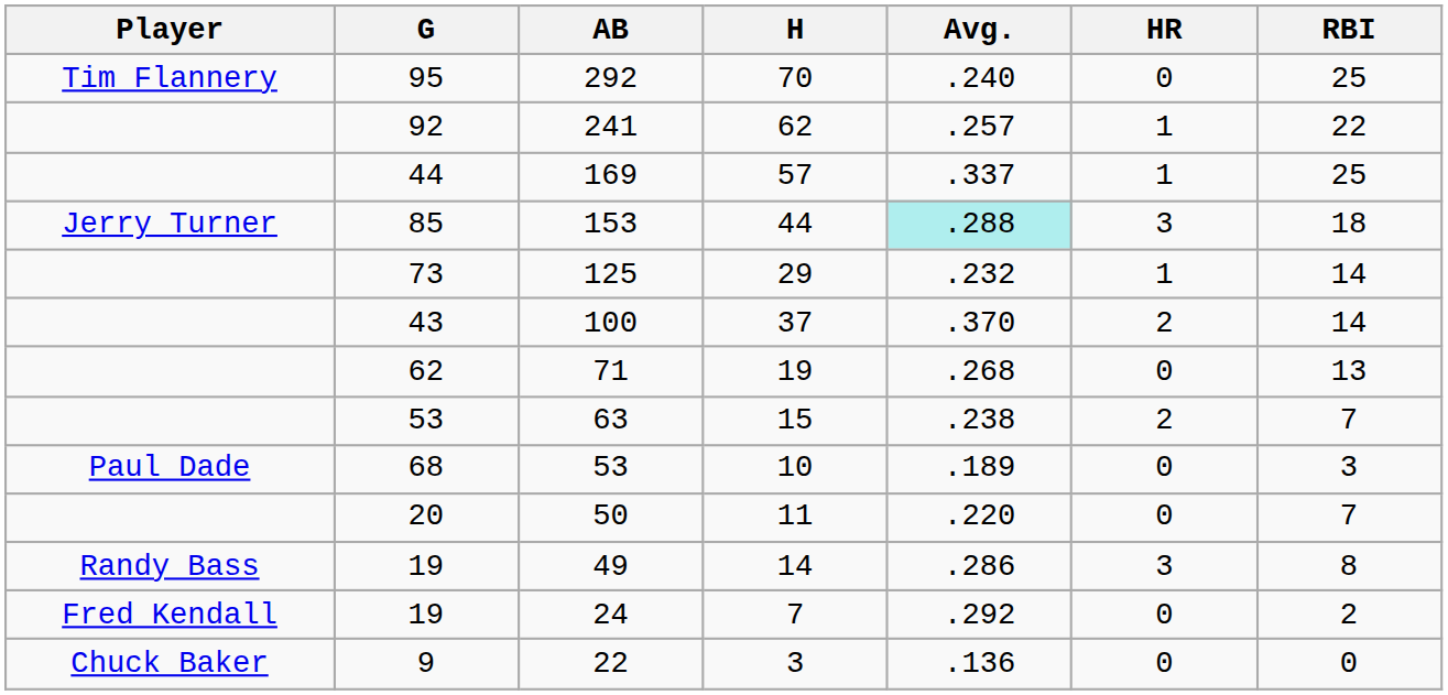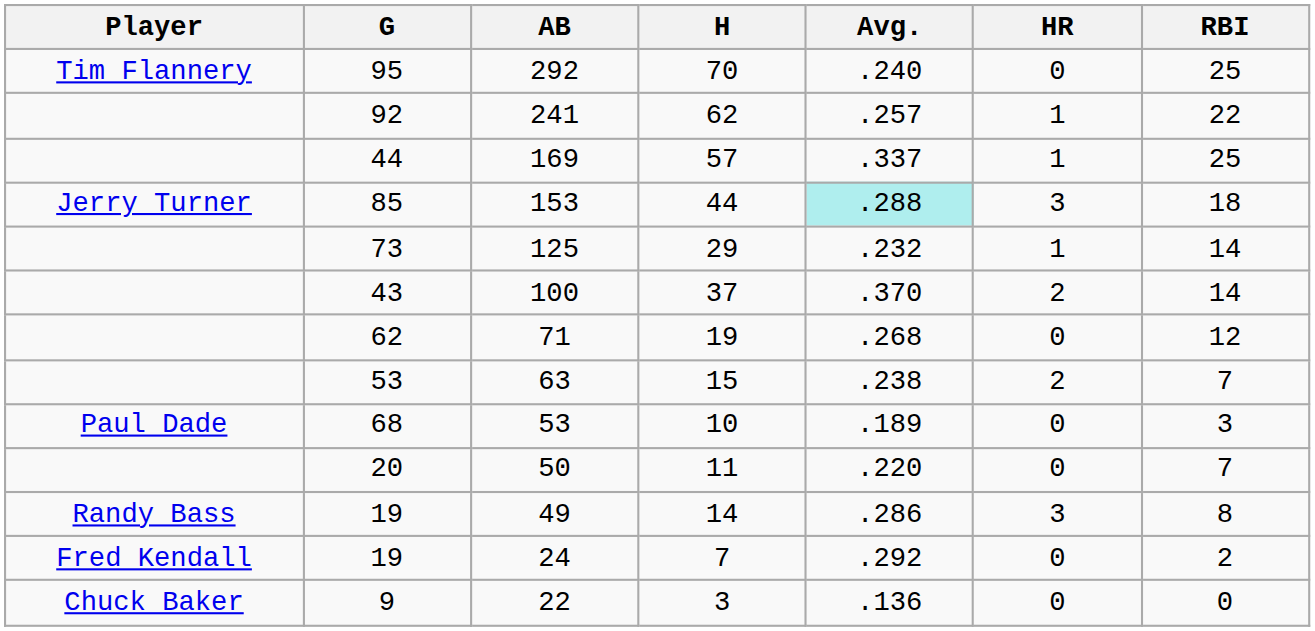 <table class="wikitable sortable">
 <tr>
 <th bgcolor="#DDDDFF" width="16%">Player</th>
 <th bgcolor="#DDDDFF" width="9%">G</th>
 <th bgcolor="#DDDDFF" width="9%">AB</th>
 <th bgcolor="#DDDDFF" width="9%">H</th>
 <th bgcolor="#DDDDFF" width="9%">Avg.</th>
 <th bgcolor="#DDDDFF" width="9%">HR</th>
 <th bgcolor="#DDDDFF" width="9%">RBI</th>
 </tr>
 <tr align="center">
 <td><a href='#'>Tim Flannery</a></td>
 <td>95</td>
 <td>292</td>
 <td>70</td>
 <td>.240</td>
 <td>0</td>
 <td>25</td>
 </tr>
 <tr align=center>
 <td></td>
 <td>92</td>
 <td>241</td>
 <td>62</td>
 <td>.257</td>
 <td>1</td>
 <td>22</td>
 </tr>
 <tr align="center">
 <td></td>
 <td>44</td>
 <td>169</td>
 <td>57</td>
 <td>.337</td>
 <td>1</td>
 <td>25</td>
 </tr>
 <tr align="center">
 <td><a href='#'>Jerry Turner</a></td>
 <td>85</td>
 <td>153</td>
 <td>44</td>
 <td style="background: paleturquoise;">.288</td>
 <td>3</td>
 <td>18</td>
 </tr>
 <tr align=center>
 <td></td>
 <td>73</td>
 <td>125</td>
 <td>29</td>
 <td>.232</td>
 <td>1</td>
 <td>14</td>
 </tr>
 <tr align="center">
 <td></td>
 <td>43</td>
 <td>100</td>
 <td>37</td>
 <td>.370</td>
 <td>2</td>
 <td>14</td>
 </tr>
 <tr align="center">
 <td></td>
 <td>62</td>
 <td>71</td>
 <td>19</td>
 <td>.268</td>
 <td>0</td>
-<td>13</td>
+<td>12</td>
 </tr>
 <tr align="center">
 <td></td>
 <td>53</td>
 <td>63</td>
 <td>15</td>
 <td>.238</td>
 <td>2</td>
 <td>7</td>
 </tr>
 <tr align="center">
 <td><a href='#'>Paul Dade</a></td>
 <td>68</td>
 <td>53</td>
 <td>10</td>
 <td>.189</td>
 <td>0</td>
 <td>3</td>
 </tr>
 <tr align=center>
 <td></td>
 <td>20</td>
 <td>50</td>
 <td>11</td>
 <td>.220</td>
 <td>0</td>
 <td>7</td>
 </tr>
 <tr align="center">
 <td><a href='#'>Randy Bass</a></td>
 <td>19</td>
 <td>49</td>
 <td>14</td>
 <td>.286</td>
 <td>3</td>
 <td>8</td>
 </tr>
 <tr align=center>
 <td><a href='#'>Fred Kendall</a></td>
 <td>19</td>
 <td>24</td>
 <td>7</td>
 <td>.292</td>
 <td>0</td>
 <td>2</td>
 </tr>
 <tr align=center>
 <td><a href='#'>Chuck Baker</a></td>
 <td>9</td>
 <td>22</td>
 <td>3</td>
 <td>.136</td>
 <td>0</td>
 <td>0</td>
 </tr>
 </table>
